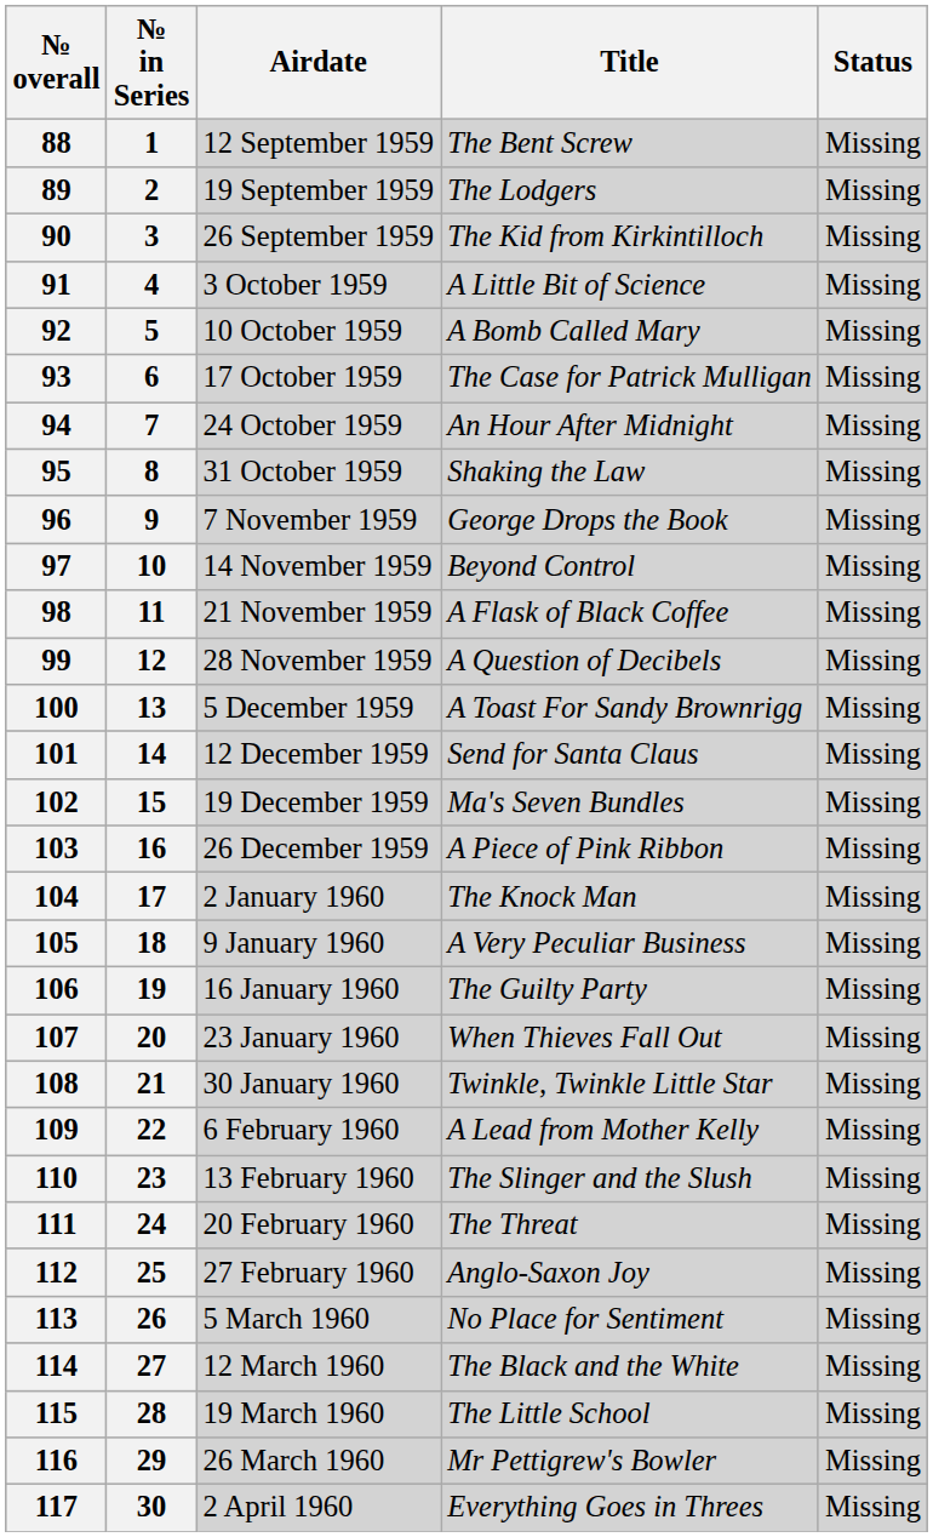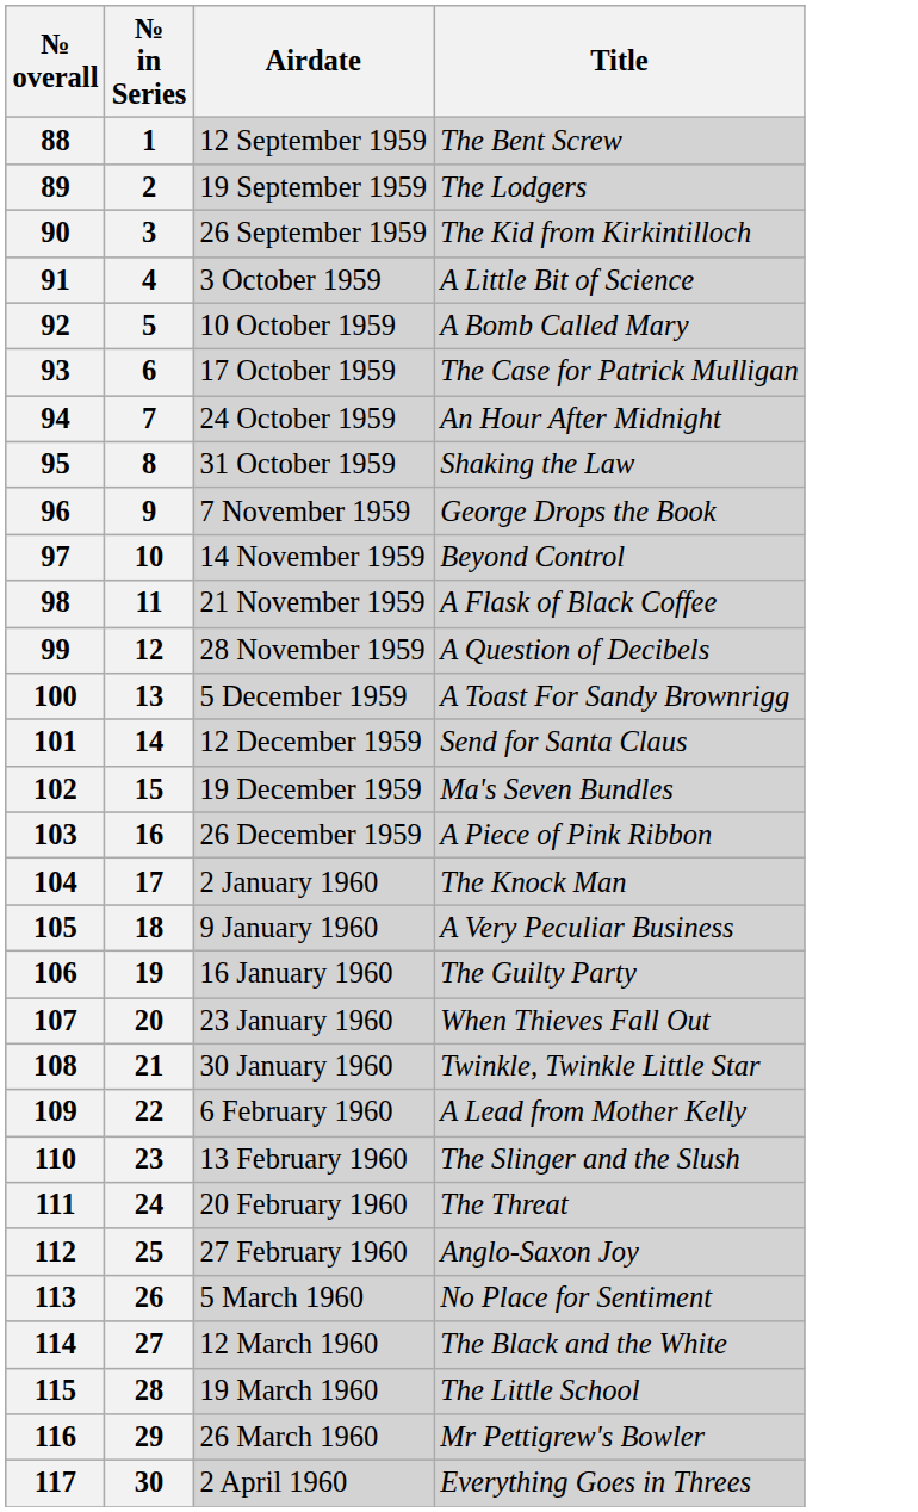 <table class="wikitable">
 <tr>
 <th>№<br>overall</th>
 <th>№<br>in<br>Series</th>
 <th>Airdate</th>
 <th>Title</th>
-<th>Status</th>
 </tr>
 <tr style="background:lightgrey;">
 <th style="text-align:center;">88</th>
 <th style="text-align:center;">1</th>
 <td>12 September 1959</td>
 <td><em>The Bent Screw</em></td>
-<td>Missing</td>
 </tr>
 <tr style="background:lightgrey;">
 <th style="text-align:center;">89</th>
 <th style="text-align:center;">2</th>
 <td>19 September 1959</td>
 <td><em>The Lodgers</em></td>
-<td>Missing</td>
 </tr>
 <tr style="background:lightgrey;">
 <th style="text-align:center;">90</th>
 <th style="text-align:center;">3</th>
 <td>26 September 1959</td>
 <td><em>The Kid from Kirkintilloch</em></td>
-<td>Missing</td>
 </tr>
 <tr style="background:lightgrey;">
 <th style="text-align:center;">91</th>
 <th style="text-align:center;">4</th>
 <td>3 October 1959</td>
 <td><em>A Little Bit of Science</em></td>
-<td>Missing</td>
 </tr>
 <tr style="background:lightgrey;">
 <th style="text-align:center;">92</th>
 <th style="text-align:center;">5</th>
 <td>10 October 1959</td>
 <td><em>A Bomb Called Mary</em></td>
-<td>Missing</td>
 </tr>
 <tr style="background:lightgrey;">
 <th style="text-align:center;">93</th>
 <th style="text-align:center;">6</th>
 <td>17 October 1959</td>
 <td><em>The Case for Patrick Mulligan</em></td>
-<td>Missing</td>
 </tr>
 <tr style="background:lightgrey;">
 <th style="text-align:center;">94</th>
 <th style="text-align:center;">7</th>
 <td>24 October 1959</td>
 <td><em>An Hour After Midnight</em></td>
-<td>Missing</td>
 </tr>
 <tr style="background:lightgrey;">
 <th style="text-align:center;">95</th>
 <th style="text-align:center;">8</th>
 <td>31 October 1959</td>
 <td><em>Shaking the Law</em></td>
-<td>Missing</td>
 </tr>
 <tr style="background:lightgrey;">
 <th style="text-align:center;">96</th>
 <th style="text-align:center;">9</th>
 <td>7 November 1959</td>
 <td><em>George Drops the Book</em></td>
-<td>Missing</td>
 </tr>
 <tr style="background:lightgrey;">
 <th style="text-align:center;">97</th>
 <th style="text-align:center;">10</th>
 <td>14 November 1959</td>
 <td><em>Beyond Control</em></td>
-<td>Missing</td>
 </tr>
 <tr style="background:lightgrey;">
 <th style="text-align:center;">98</th>
 <th style="text-align:center;">11</th>
 <td>21 November 1959</td>
 <td><em>A Flask of Black Coffee</em></td>
-<td>Missing</td>
 </tr>
 <tr style="background:lightgrey;">
 <th style="text-align:center;">99</th>
 <th style="text-align:center;">12</th>
 <td>28 November 1959</td>
 <td><em>A Question of Decibels</em></td>
-<td>Missing</td>
 </tr>
 <tr style="background:lightgrey;">
 <th style="text-align:center;">100</th>
 <th style="text-align:center;">13</th>
 <td>5 December 1959</td>
 <td><em>A Toast For Sandy Brownrigg</em></td>
-<td>Missing</td>
 </tr>
 <tr style="background:lightgrey;">
 <th style="text-align:center;">101</th>
 <th style="text-align:center;">14</th>
 <td>12 December 1959</td>
 <td><em>Send for Santa Claus</em></td>
-<td>Missing</td>
 </tr>
 <tr style="background:lightgrey;">
 <th style="text-align:center;">102</th>
 <th style="text-align:center;">15</th>
 <td>19 December 1959</td>
 <td><em>Ma's Seven Bundles</em></td>
-<td>Missing</td>
 </tr>
 <tr style="background:lightgrey;">
 <th style="text-align:center;">103</th>
 <th style="text-align:center;">16</th>
 <td>26 December 1959</td>
 <td><em>A Piece of Pink Ribbon</em></td>
-<td>Missing</td>
 </tr>
 <tr style="background:lightgrey;">
 <th style="text-align:center;">104</th>
 <th style="text-align:center;">17</th>
 <td>2 January 1960</td>
 <td><em>The Knock Man</em></td>
-<td>Missing</td>
 </tr>
 <tr style="background:lightgrey;">
 <th style="text-align:center;">105</th>
 <th style="text-align:center;">18</th>
 <td>9 January 1960</td>
 <td><em>A Very Peculiar Business</em></td>
-<td>Missing</td>
 </tr>
 <tr style="background:lightgrey;">
 <th style="text-align:center;">106</th>
 <th style="text-align:center;">19</th>
 <td>16 January 1960</td>
 <td><em>The Guilty Party</em></td>
-<td>Missing</td>
 </tr>
 <tr style="background:lightgrey;">
 <th style="text-align:center;">107</th>
 <th style="text-align:center;">20</th>
 <td>23 January 1960</td>
 <td><em>When Thieves Fall Out</em></td>
-<td>Missing</td>
 </tr>
 <tr style="background:lightgrey;">
 <th style="text-align:center;">108</th>
 <th style="text-align:center;">21</th>
 <td>30 January 1960</td>
 <td><em>Twinkle, Twinkle Little Star</em></td>
-<td>Missing</td>
 </tr>
 <tr style="background:lightgrey;">
 <th style="text-align:center;">109</th>
 <th style="text-align:center;">22</th>
 <td>6 February 1960</td>
 <td><em>A Lead from Mother Kelly</em></td>
-<td>Missing</td>
 </tr>
 <tr style="background:lightgrey;">
 <th style="text-align:center;">110</th>
 <th style="text-align:center;">23</th>
 <td>13 February 1960</td>
 <td><em>The Slinger and the Slush</em></td>
-<td>Missing</td>
 </tr>
 <tr style="background:lightgrey;">
 <th style="text-align:center;">111</th>
 <th style="text-align:center;">24</th>
 <td>20 February 1960</td>
 <td><em>The Threat</em></td>
-<td>Missing</td>
 </tr>
 <tr style="background:lightgrey;">
 <th style="text-align:center;">112</th>
 <th style="text-align:center;">25</th>
 <td>27 February 1960</td>
 <td><em>Anglo-Saxon Joy</em></td>
-<td>Missing</td>
 </tr>
 <tr style="background:lightgrey;">
 <th style="text-align:center;">113</th>
 <th style="text-align:center;">26</th>
 <td>5 March 1960</td>
 <td><em>No Place for Sentiment</em></td>
-<td>Missing</td>
 </tr>
 <tr style="background:lightgrey;">
 <th style="text-align:center;">114</th>
 <th style="text-align:center;">27</th>
 <td>12 March 1960</td>
 <td><em>The Black and the White</em></td>
-<td>Missing</td>
 </tr>
 <tr style="background:lightgrey;">
 <th style="text-align:center;">115</th>
 <th style="text-align:center;">28</th>
 <td>19 March 1960</td>
 <td><em>The Little School</em></td>
-<td>Missing</td>
 </tr>
 <tr style="background:lightgrey;">
 <th style="text-align:center;">116</th>
 <th style="text-align:center;">29</th>
 <td>26 March 1960</td>
 <td><em>Mr Pettigrew's Bowler</em></td>
-<td>Missing</td>
 </tr>
 <tr style="background:lightgrey;">
 <th style="text-align:center;">117</th>
 <th style="text-align:center;">30</th>
 <td>2 April 1960</td>
 <td><em>Everything Goes in Threes</em></td>
-<td>Missing</td>
 </tr>
 </table>
